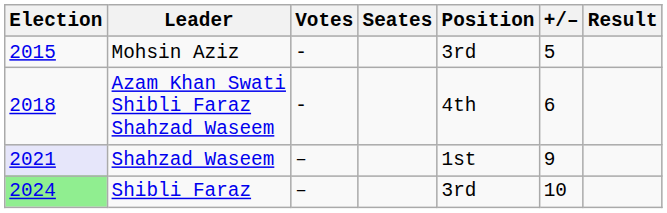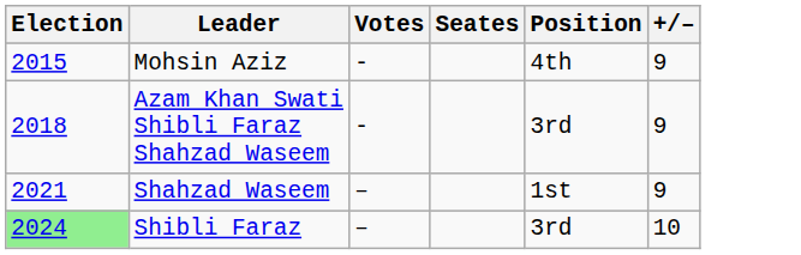 <table class="wikitable">
 <tr>
 <th>Election</th>
 <th>Leader</th>
 <th>Votes</th>
 <th>Seates</th>
 <th>Position</th>
 <th>+/–</th>
-<th>Result</th>
 </tr>
 <tr>
 <td><a href='#'>2015</a></td>
 <td>Mohsin Aziz</td>
 <td>-</td>
 <td></td>
-<td>3rd</td>
-<td> 5</td>
-<td></td>
+<td>4th</td>
+<td> 9</td>
 </tr>
 <tr>
 <td><a href='#'>2018</a></td>
 <td><a href='#'>Azam Khan Swati</a> <br><a href='#'>Shibli Faraz</a> <br><a href='#'>Shahzad Waseem</a></td>
 <td>-</td>
 <td></td>
-<td>4th</td>
-<td> 6</td>
-<td></td>
+<td>3rd</td>
+<td> 9</td>
 </tr>
 <tr>
-<td style="background: lavender;"><a href='#'>2021</a></td>
+<td><a href='#'>2021</a></td>
 <td><a href='#'>Shahzad Waseem</a></td>
 <td>–</td>
 <td></td>
 <td>1st</td>
 <td> 9</td>
-<td></td>
 </tr>
 <tr>
 <td style="background: lightgreen;"><a href='#'>2024</a></td>
 <td><a href='#'>Shibli Faraz</a></td>
 <td>–</td>
 <td></td>
 <td>3rd</td>
 <td> 10</td>
-<td></td>
 </tr>
 </table>
